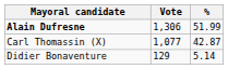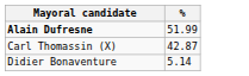 <table class="wikitable">
 <tr>
 <th bgcolor="#DDDDFF" width="200px">Mayoral candidate</th>
-<th bgcolor="#DDDDFF" width="50px">Vote</th>
 <th bgcolor="#DDDDFF" width="30px">%</th>
 </tr>
 <tr>
 <td><strong>Alain Dufresne</strong></td>
-<td>1,306</td>
 <td>51.99</td>
 </tr>
 <tr>
 <td>Carl Thomassin (X)</td>
-<td>1,077</td>
 <td>42.87</td>
 </tr>
 <tr>
 <td>Didier Bonaventure</td>
-<td>129</td>
 <td>5.14</td>
 </tr>
 </table>
